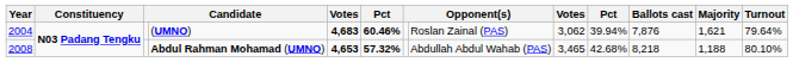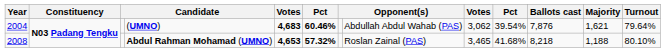 <table class="wikitable" style="margin:0.5em ; font-size:95%">
 <tr>
 <th>Year</th>
 <th>Constituency</th>
 <th colspan=2>Candidate</th>
 <th>Votes</th>
 <th>Pct</th>
 <th colspan=2>Opponent(s)</th>
 <th>Votes</th>
 <th>Pct</th>
 <th>Ballots cast</th>
 <th>Majority</th>
 <th>Turnout</th>
 </tr>
 <tr>
 <td><a href='#'>2004</a></td>
 <td rowspan=2><strong>N03 <a href='#'>Padang Tengku</a></strong></td>
 <td></td>
 <td> (<a href='#'><strong>UMNO</strong></a>)</td>
 <td align="right"><strong>4,683</strong></td>
 <td><strong>60.46%</strong></td>
 <td></td>
-<td>Roslan Zainal (<a href='#'>PAS</a>)</td>
+<td>Abdullah Abdul Wahab (<a href='#'>PAS</a>)</td>
 <td align="right">3,062</td>
-<td>39.94%</td>
+<td>39.54%</td>
 <td>7,876</td>
 <td>1,621</td>
 <td>79.64%</td>
 </tr>
 <tr>
 <td><a href='#'>2008</a></td>
 <td></td>
 <td><strong>Abdul Rahman Mohamad</strong> (<a href='#'><strong>UMNO</strong></a>)</td>
 <td align="right"><strong>4,653</strong></td>
 <td><strong>57.32%</strong></td>
 <td></td>
-<td>Abdullah Abdul Wahab (<a href='#'>PAS</a>)</td>
+<td>Roslan Zainal (<a href='#'>PAS</a>)</td>
 <td align="right">3,465</td>
-<td>42.68%</td>
+<td>41.68%</td>
 <td>8,218</td>
 <td>1,188</td>
 <td>80.10%</td>
 </tr>
 </table>
